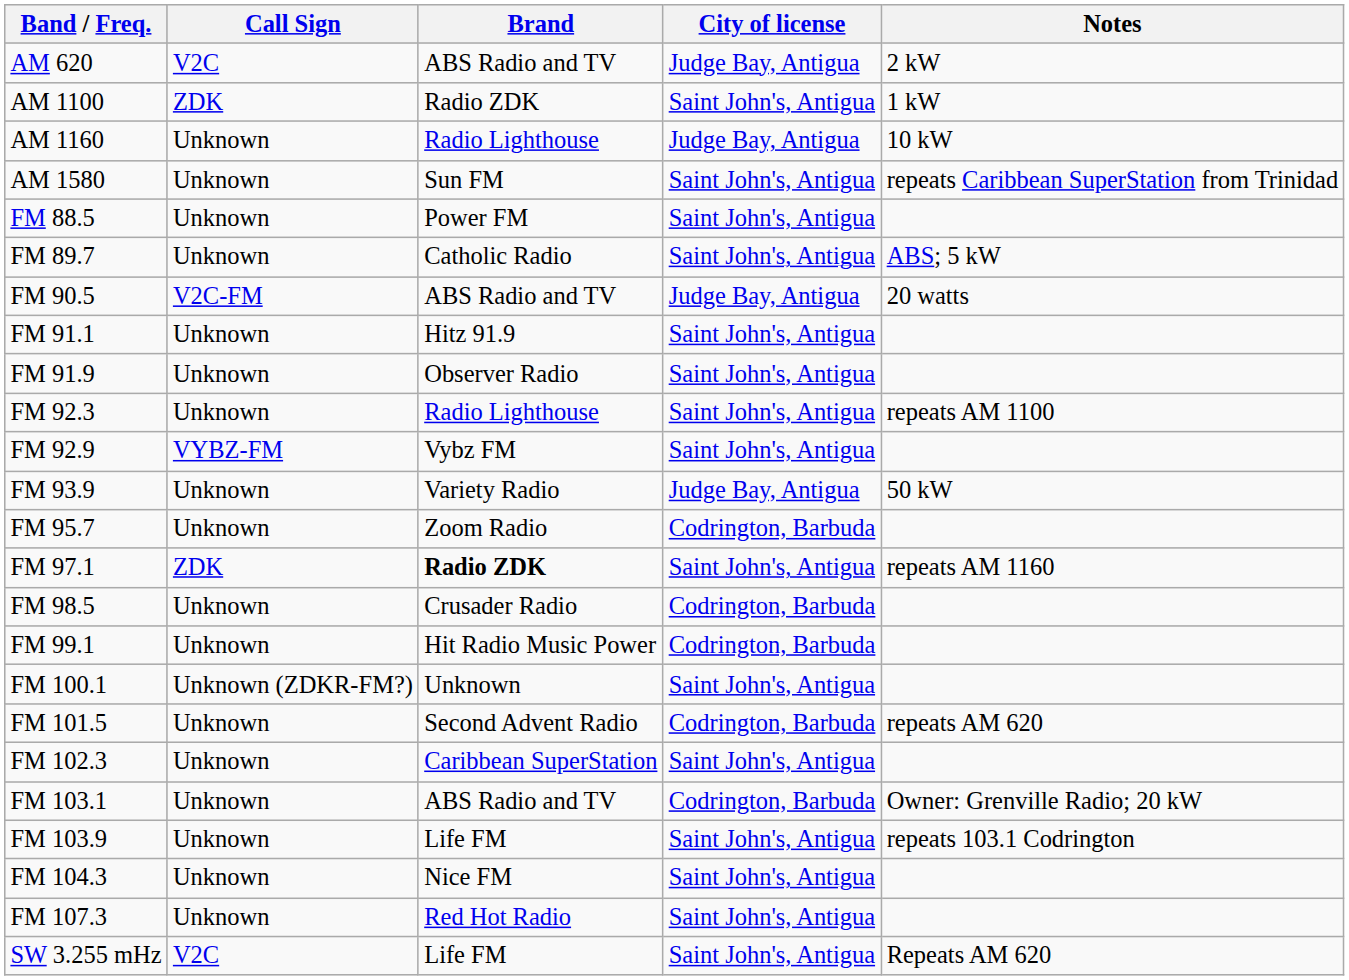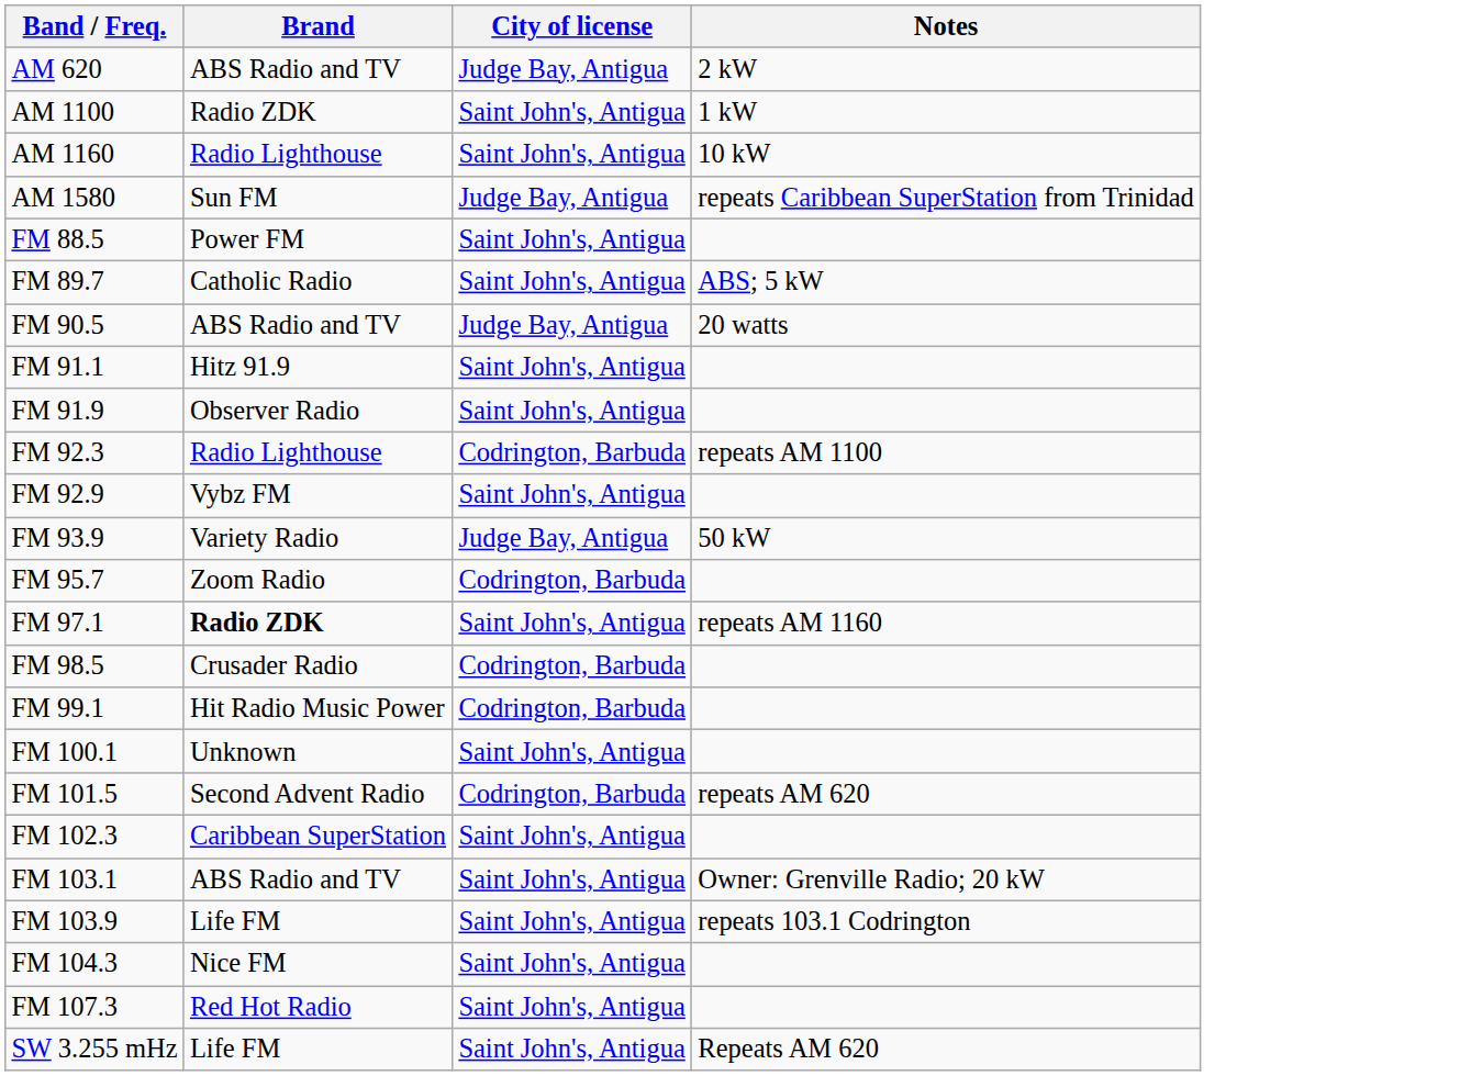 <table class="wikitable sortable">
 <tr>
 <th><a href='#'>Band</a> / <a href='#'>Freq.</a></th>
-<th><a href='#'>Call Sign</a></th>
 <th><a href='#'>Brand</a></th>
 <th><a href='#'>City of license</a></th>
 <th>Notes</th>
 </tr>
 <tr>
 <td><a href='#'>AM</a> 620</td>
-<td><a href='#'>V2C</a></td>
 <td>ABS Radio and TV</td>
 <td><a href='#'>Judge Bay, Antigua</a></td>
 <td>2 kW</td>
 </tr>
 <tr>
 <td>AM 1100</td>
-<td><a href='#'>ZDK</a></td>
 <td>Radio ZDK</td>
 <td><a href='#'>Saint John's, Antigua</a></td>
 <td>1 kW</td>
 </tr>
 <tr>
 <td>AM 1160</td>
-<td>Unknown</td>
 <td><a href='#'>Radio Lighthouse</a></td>
-<td><a href='#'>Judge Bay, Antigua</a></td>
+<td><a href='#'>Saint John's, Antigua</a></td>
 <td>10 kW</td>
 </tr>
 <tr>
 <td>AM 1580</td>
-<td>Unknown</td>
 <td>Sun FM</td>
-<td><a href='#'>Saint John's, Antigua</a></td>
+<td><a href='#'>Judge Bay, Antigua</a></td>
 <td>repeats <a href='#'>Caribbean SuperStation</a> from Trinidad</td>
 </tr>
 <tr>
 <td><a href='#'>FM</a> 88.5</td>
-<td>Unknown</td>
 <td>Power FM</td>
 <td><a href='#'>Saint John's, Antigua</a></td>
 <td></td>
 </tr>
 <tr>
 <td>FM 89.7</td>
-<td>Unknown</td>
 <td>Catholic Radio</td>
 <td><a href='#'>Saint John's, Antigua</a></td>
 <td><a href='#'>ABS</a>; 5 kW</td>
 </tr>
 <tr>
 <td>FM 90.5</td>
-<td><a href='#'>V2C-FM</a></td>
 <td>ABS Radio and TV</td>
 <td><a href='#'>Judge Bay, Antigua</a></td>
 <td>20 watts</td>
 </tr>
 <tr>
 <td>FM 91.1</td>
-<td>Unknown</td>
 <td>Hitz 91.9</td>
 <td><a href='#'>Saint John's, Antigua</a></td>
 <td></td>
 </tr>
 <tr>
 <td>FM 91.9</td>
-<td>Unknown</td>
 <td>Observer Radio</td>
 <td><a href='#'>Saint John's, Antigua</a></td>
 <td></td>
 </tr>
 <tr>
 <td>FM 92.3</td>
-<td>Unknown</td>
 <td><a href='#'>Radio Lighthouse</a></td>
-<td><a href='#'>Saint John's, Antigua</a></td>
+<td><a href='#'>Codrington, Barbuda</a></td>
 <td>repeats AM 1100</td>
 </tr>
 <tr>
 <td>FM 92.9</td>
-<td><a href='#'>VYBZ-FM</a></td>
 <td>Vybz FM</td>
 <td><a href='#'>Saint John's, Antigua</a></td>
 <td></td>
 </tr>
 <tr>
 <td>FM 93.9</td>
-<td>Unknown</td>
 <td>Variety Radio</td>
 <td><a href='#'>Judge Bay, Antigua</a></td>
 <td>50 kW</td>
 </tr>
 <tr>
 <td>FM 95.7</td>
-<td>Unknown</td>
 <td>Zoom Radio</td>
 <td><a href='#'>Codrington, Barbuda</a></td>
 <td></td>
 </tr>
 <tr>
 <td>FM 97.1</td>
-<td><a href='#'>ZDK</a></td>
 <td><strong>Radio ZDK</strong></td>
 <td><a href='#'>Saint John's, Antigua</a></td>
 <td>repeats AM 1160</td>
 </tr>
 <tr>
 <td>FM 98.5</td>
-<td>Unknown</td>
 <td>Crusader Radio</td>
 <td><a href='#'>Codrington, Barbuda</a></td>
 <td></td>
 </tr>
 <tr>
 <td>FM 99.1</td>
-<td>Unknown</td>
 <td>Hit Radio Music Power</td>
 <td><a href='#'>Codrington, Barbuda</a></td>
 <td></td>
 </tr>
 <tr>
 <td>FM 100.1</td>
-<td>Unknown (ZDKR-FM?)</td>
 <td>Unknown</td>
 <td><a href='#'>Saint John's, Antigua</a></td>
 <td></td>
 </tr>
 <tr>
 <td>FM 101.5</td>
-<td>Unknown</td>
 <td>Second Advent Radio</td>
 <td><a href='#'>Codrington, Barbuda</a></td>
 <td>repeats AM 620</td>
 </tr>
 <tr>
 <td>FM 102.3</td>
-<td>Unknown</td>
 <td><a href='#'>Caribbean SuperStation</a></td>
 <td><a href='#'>Saint John's, Antigua</a></td>
 <td></td>
 </tr>
 <tr>
 <td>FM 103.1</td>
-<td>Unknown</td>
 <td>ABS Radio and TV</td>
-<td><a href='#'>Codrington, Barbuda</a></td>
+<td><a href='#'>Saint John's, Antigua</a></td>
 <td>Owner: Grenville Radio; 20 kW</td>
 </tr>
 <tr>
 <td>FM 103.9</td>
-<td>Unknown</td>
 <td>Life FM</td>
 <td><a href='#'>Saint John's, Antigua</a></td>
 <td>repeats 103.1 Codrington</td>
 </tr>
 <tr>
 <td>FM 104.3</td>
-<td>Unknown</td>
 <td>Nice FM</td>
 <td><a href='#'>Saint John's, Antigua</a></td>
 <td></td>
 </tr>
 <tr>
 <td>FM 107.3</td>
-<td>Unknown</td>
 <td><a href='#'>Red Hot Radio</a></td>
 <td><a href='#'>Saint John's, Antigua</a></td>
 <td></td>
 </tr>
 <tr>
 <td><a href='#'>SW</a> 3.255 mHz</td>
-<td><a href='#'>V2C</a></td>
 <td>Life FM</td>
 <td><a href='#'>Saint John's, Antigua</a></td>
 <td>Repeats AM 620</td>
 </tr>
 </table>
